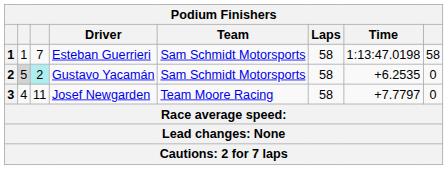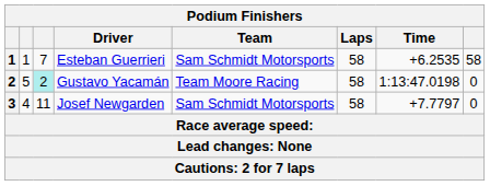 <table class="wikitable" style="font-size:95%;">
 <tr>
 <th colspan=9>Podium Finishers</th>
 </tr>
 <tr>
 <th></th>
 <th></th>
 <th></th>
 <th>Driver</th>
 <th>Team</th>
 <th>Laps</th>
 <th>Time</th>
 <th></th>
 </tr>
 <tr>
 <th>1</th>
 <td align=center>1</td>
 <td align=center>7</td>
 <td> <a href='#'>Esteban Guerrieri</a></td>
 <td><a href='#'>Sam Schmidt Motorsports</a></td>
 <td align=center>58</td>
-<td align=right>1:13:47.0198</td>
+<td align=right>+6.2535</td>
 <td align=center>58</td>
 </tr>
 <tr>
 <th>2</th>
-<td align=center style="background: lightgrey;">5</td>
+<td align=center>5</td>
 <td align=center style="background: paleturquoise;">2</td>
 <td> <a href='#'>Gustavo Yacamán</a></td>
-<td><a href='#'>Sam Schmidt Motorsports</a></td>
+<td><a href='#'>Team Moore Racing</a></td>
 <td align=center>58</td>
-<td align=right>+6.2535</td>
+<td align=right>1:13:47.0198</td>
 <td align=center>0</td>
 </tr>
 <tr>
 <th>3</th>
 <td align=center>4</td>
 <td align=center>11</td>
 <td> <a href='#'>Josef Newgarden</a></td>
-<td><a href='#'>Team Moore Racing</a></td>
+<td><a href='#'>Sam Schmidt Motorsports</a></td>
 <td align=center>58</td>
 <td align=right>+7.7797</td>
 <td align=center>0</td>
 </tr>
 <tr>
 <th colspan=9>Race average speed: </th>
 </tr>
 <tr>
 <th colspan=9>Lead changes: None</th>
 </tr>
 <tr>
 <th colspan=9>Cautions: 2 for 7 laps</th>
 </tr>
 </table>
